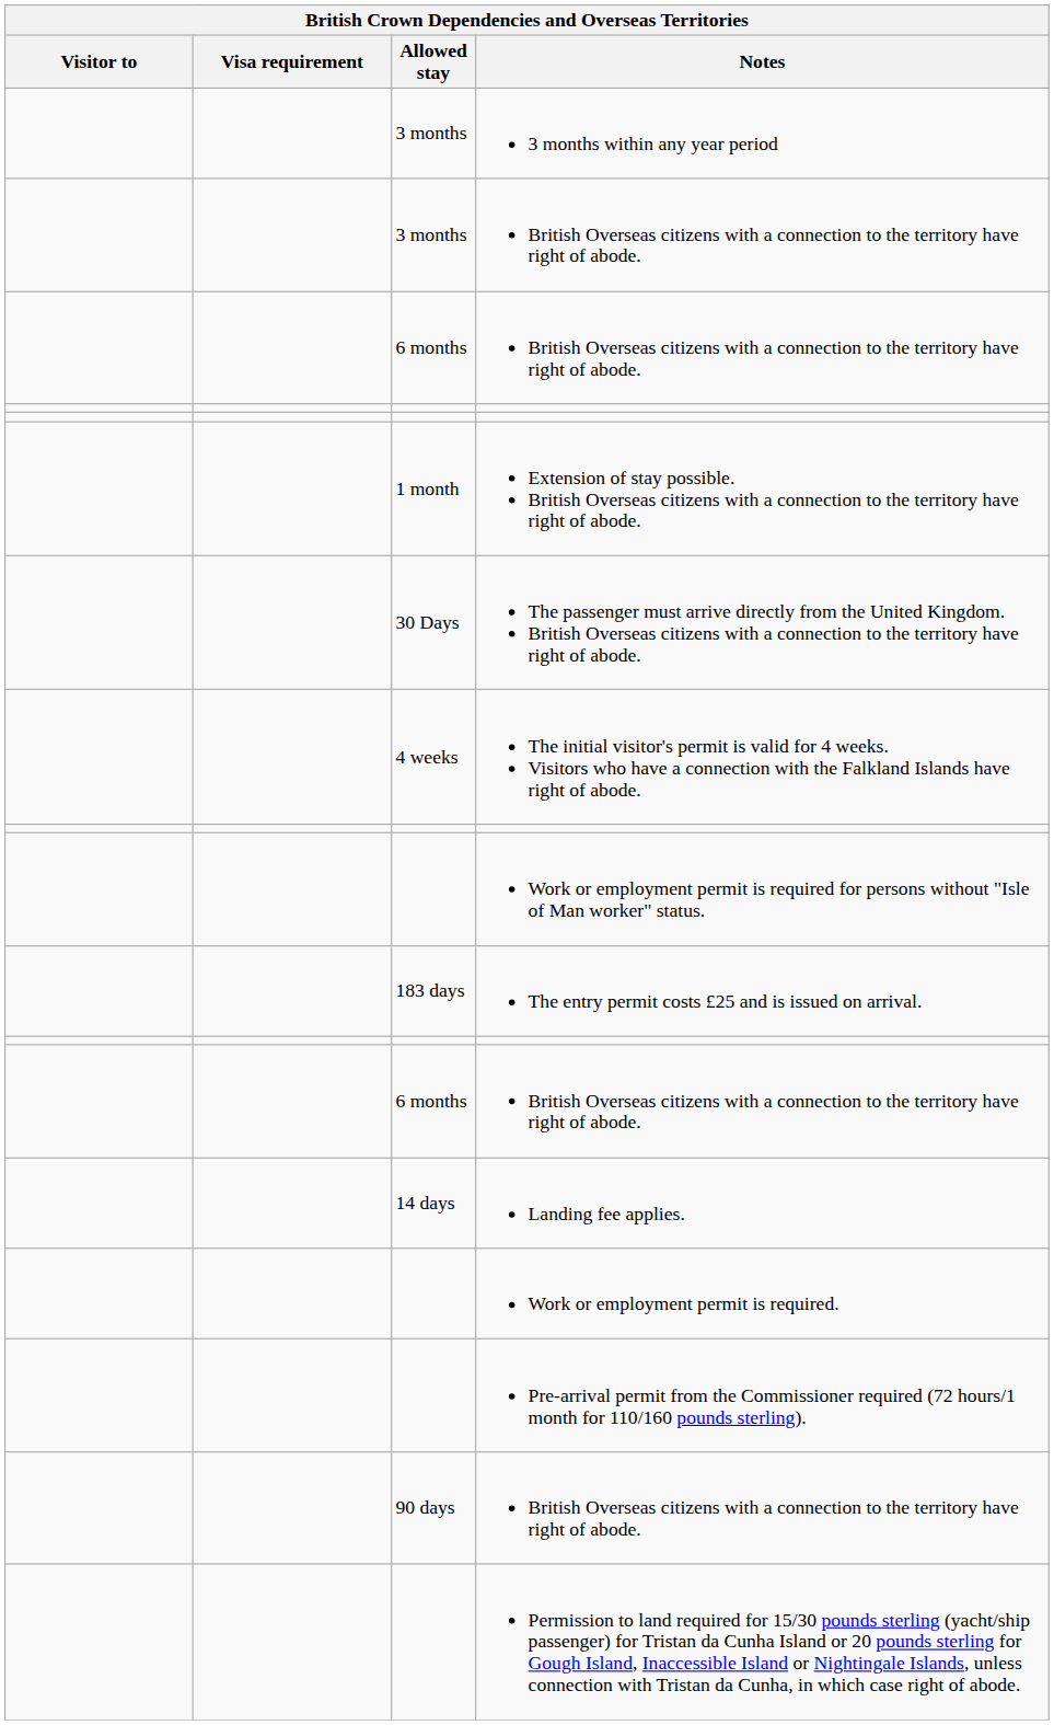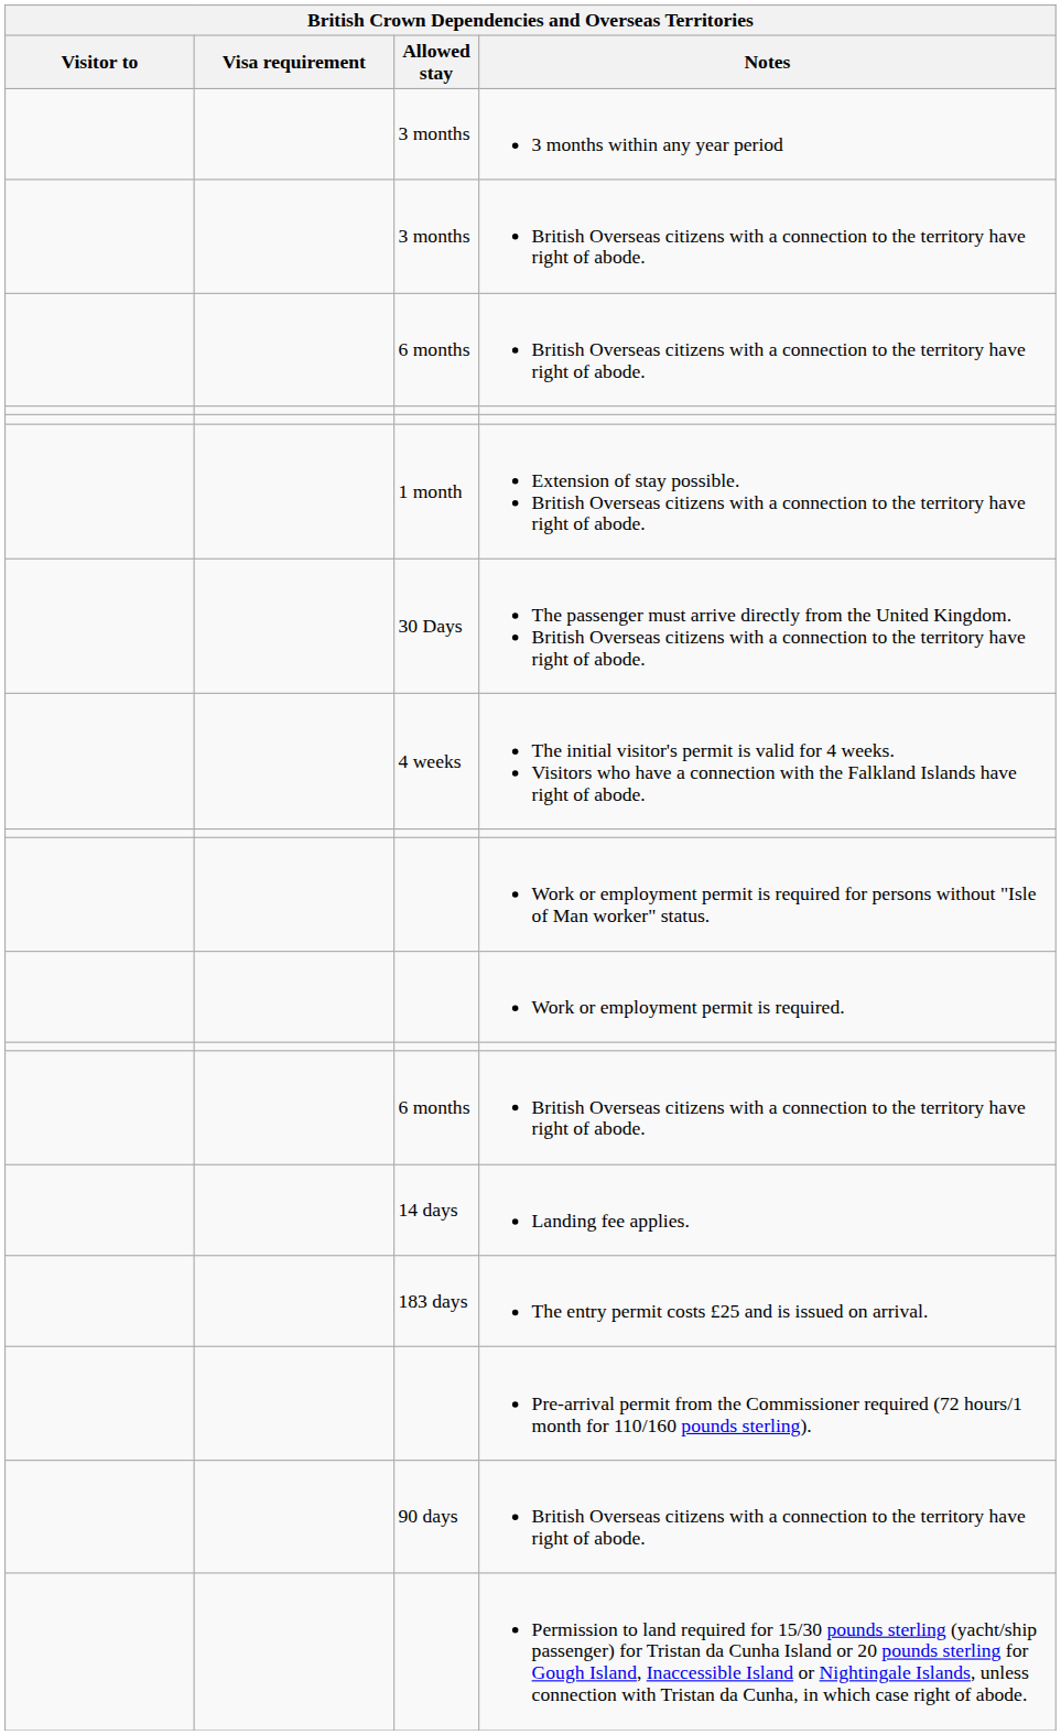 <table class="wikitable" style="text-align: left; table-layout: fixed; ">
 <tr>
 <th colspan="4">British Crown Dependencies and Overseas Territories</th>
 </tr>
 <tr>
 <th style="width:18%;">Visitor to</th>
 <th style="width:19%;">Visa requirement</th>
 <th>Allowed stay</th>
 <th>Notes</th>
 </tr>
 <tr>
 <td></td>
 <td></td>
 <td>3 months</td>
 <td><br><ul><li>3 months within any year period</li></ul></td>
 </tr>
 <tr>
 <td></td>
 <td></td>
 <td>3 months</td>
 <td><br><ul><li>British Overseas citizens with a connection to the territory have right of abode.</li></ul></td>
 </tr>
 <tr>
 <td></td>
 <td></td>
 <td>6 months</td>
 <td><br><ul><li>British Overseas citizens with a connection to the territory have right of abode.</li></ul></td>
 </tr>
 <tr>
 <td></td>
 <td></td>
 <td></td>
 <td></td>
 </tr>
 <tr>
 <td></td>
 <td></td>
 <td></td>
 <td></td>
 </tr>
 <tr>
 <td></td>
 <td></td>
 <td>1 month</td>
 <td><br><ul><li>Extension of stay possible.</li><li>British Overseas citizens with a connection to the territory have right of abode.</li></ul></td>
 </tr>
 <tr>
 <td></td>
 <td></td>
 <td>30 Days</td>
 <td><br><ul><li>The passenger must arrive directly from the United Kingdom.</li><li>British Overseas citizens with a connection to the territory have right of abode.</li></ul></td>
 </tr>
 <tr>
 <td></td>
 <td></td>
 <td>4 weeks</td>
 <td><br><ul><li>The initial visitor's permit is valid for 4 weeks.</li><li>Visitors who have a connection with the Falkland Islands have right of abode.</li></ul></td>
 </tr>
 <tr>
 <td></td>
 <td></td>
 <td></td>
 <td></td>
 </tr>
 <tr>
 <td></td>
 <td></td>
 <td></td>
 <td><br><ul><li>Work or employment permit is required for persons without "Isle of Man worker" status.</li></ul></td>
 </tr>
 <tr>
 <td></td>
 <td></td>
-<td>183 days</td>
-<td><br><ul><li>The entry permit costs £25 and is issued on arrival.</li></ul></td>
+<td></td>
+<td><br><ul><li>Work or employment permit is required.</li></ul></td>
 </tr>
 <tr>
 <td></td>
 <td></td>
 <td></td>
 <td></td>
 </tr>
 <tr>
 <td></td>
 <td></td>
 <td>6 months</td>
 <td><br><ul><li>British Overseas citizens with a connection to the territory have right of abode.</li></ul></td>
 </tr>
 <tr>
 <td></td>
 <td></td>
 <td>14 days</td>
 <td><br><ul><li>Landing fee applies.</li></ul></td>
 </tr>
 <tr>
 <td></td>
 <td></td>
-<td></td>
-<td><br><ul><li>Work or employment permit is required.</li></ul></td>
+<td>183 days</td>
+<td><br><ul><li>The entry permit costs £25 and is issued on arrival.</li></ul></td>
 </tr>
 <tr>
 <td></td>
 <td></td>
 <td></td>
 <td><br><ul><li>Pre-arrival permit from the Commissioner required (72 hours/1 month for 110/160 <a href='#'>pounds sterling</a>).</li></ul></td>
 </tr>
 <tr>
 <td></td>
 <td></td>
 <td>90 days</td>
 <td><br><ul><li>British Overseas citizens with a connection to the territory have right of abode.</li></ul></td>
 </tr>
 <tr>
 <td></td>
 <td></td>
 <td></td>
 <td><br><ul><li>Permission to land required for 15/30 <a href='#'>pounds sterling</a> (yacht/ship passenger) for Tristan da Cunha Island or 20 <a href='#'>pounds sterling</a> for <a href='#'>Gough Island</a>, <a href='#'>Inaccessible Island</a> or <a href='#'>Nightingale Islands</a>, unless connection with Tristan da Cunha, in which case right of abode.</li></ul></td>
 </tr>
 </table>
